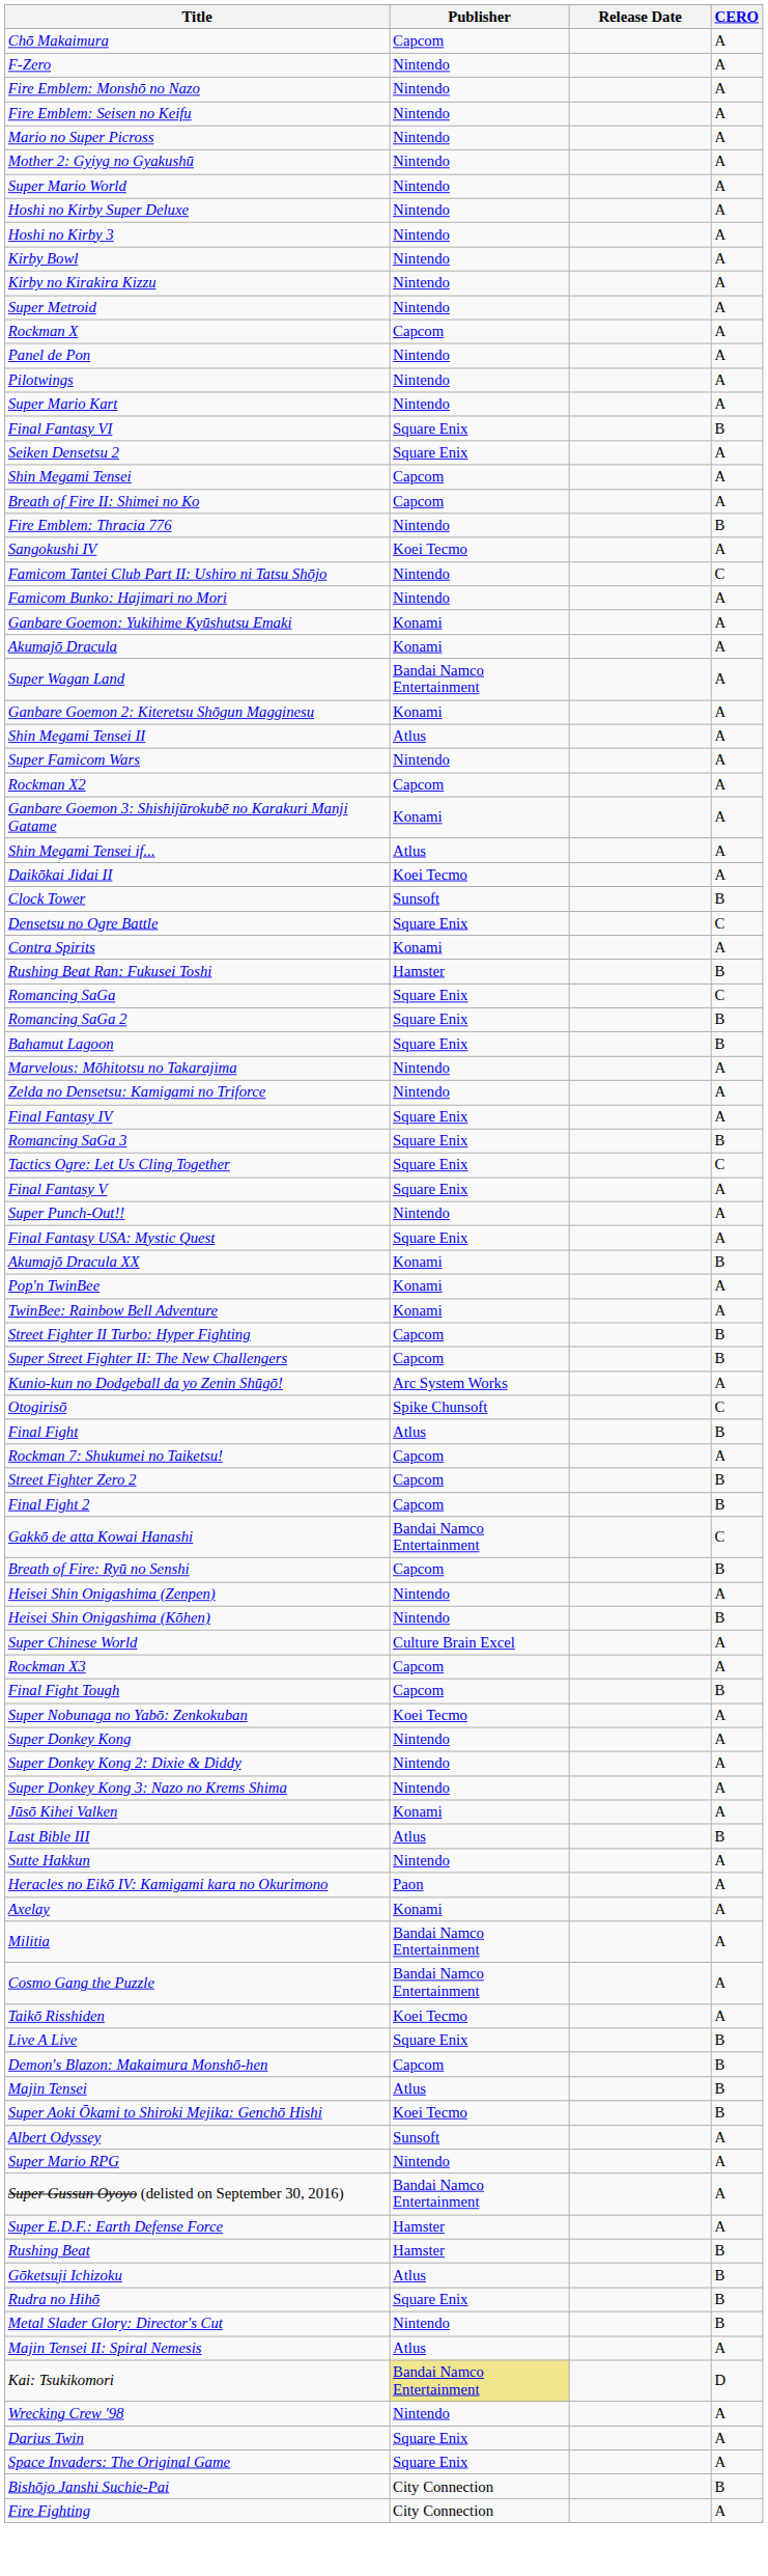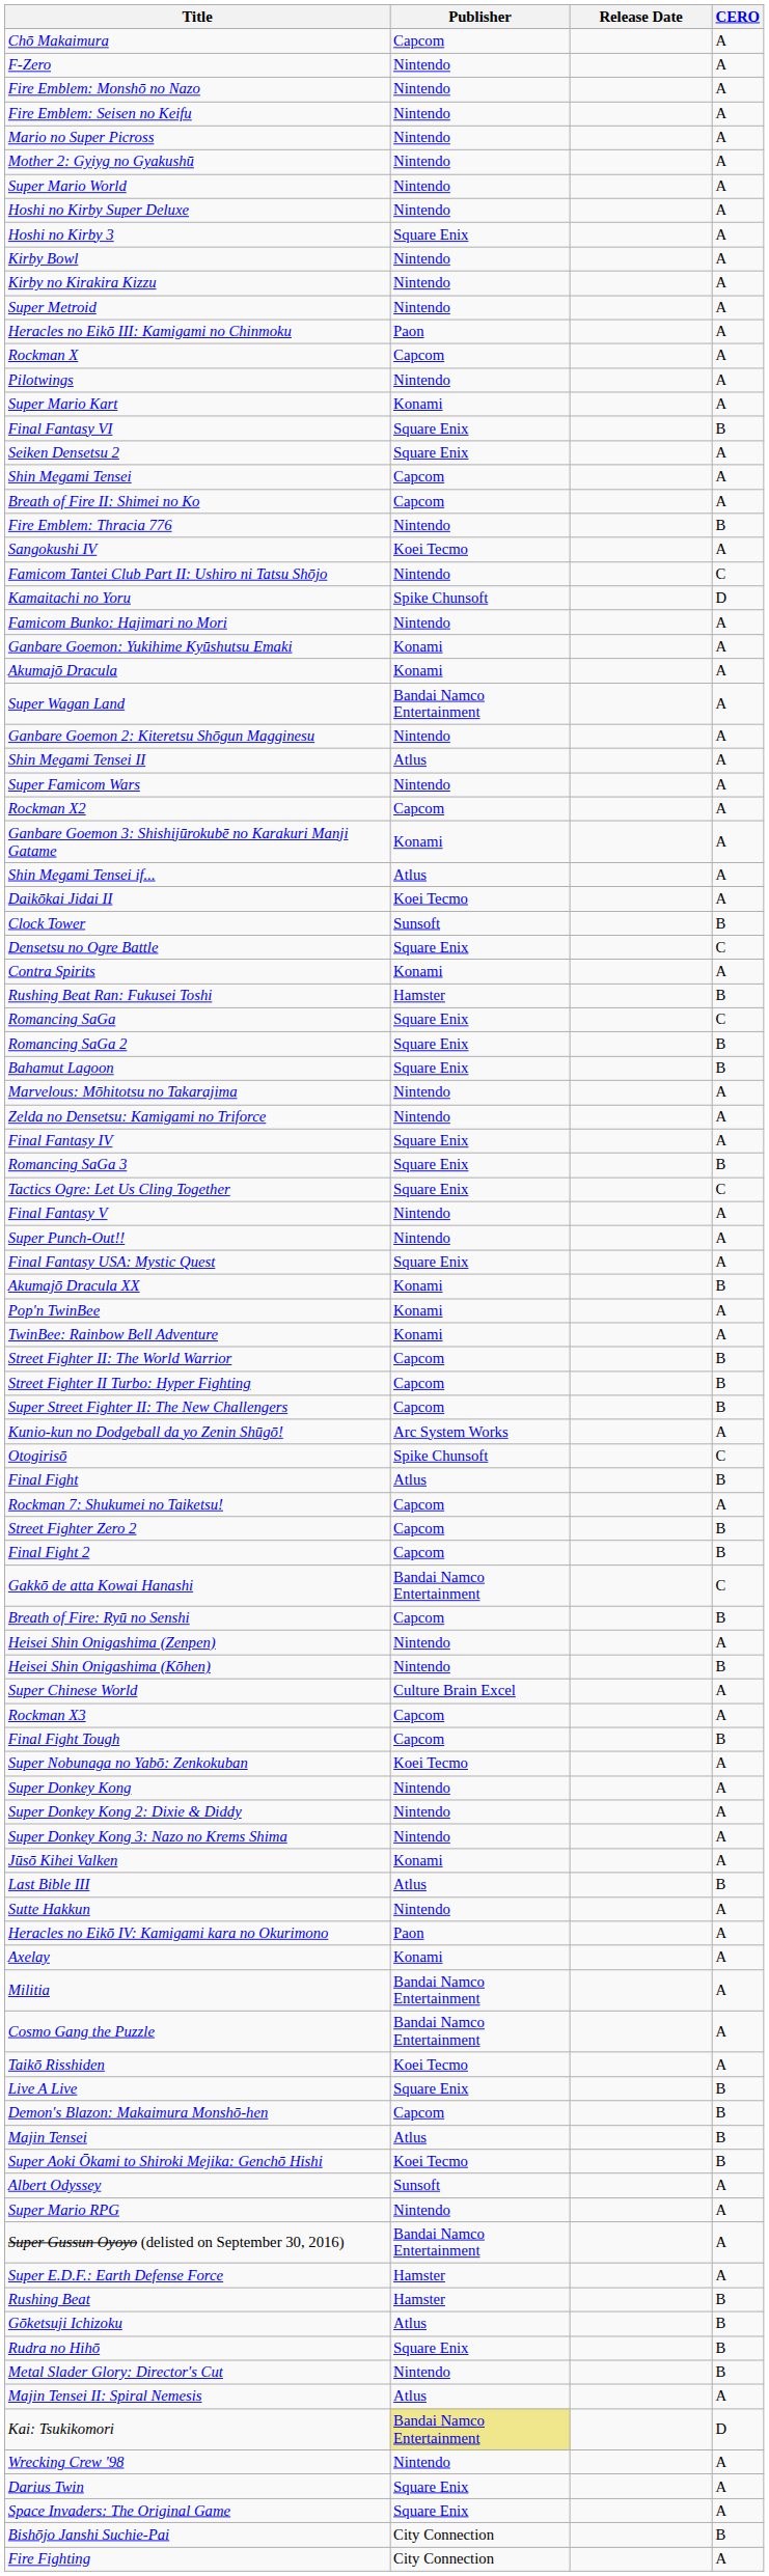 <table class="wikitable sortable" style="width:90%">
 <tr>
 <th width="55%">Title</th>
 <th width="25%">Publisher</th>
 <th width="20%">Release Date</th>
 <th width="10%"><a href='#'>CERO</a></th>
 </tr>
 <tr>
 <td><em><a href='#'>Chō Makaimura</a></em></td>
 <td><a href='#'>Capcom</a></td>
 <td></td>
 <td>A</td>
 </tr>
 <tr>
 <td><em><a href='#'>F-Zero</a></em></td>
 <td><a href='#'>Nintendo</a></td>
 <td></td>
 <td>A</td>
 </tr>
 <tr>
 <td><em><a href='#'>Fire Emblem: Monshō no Nazo</a></em></td>
 <td><a href='#'>Nintendo</a></td>
 <td></td>
 <td>A</td>
 </tr>
 <tr>
 <td><em><a href='#'>Fire Emblem: Seisen no Keifu</a></em></td>
 <td><a href='#'>Nintendo</a></td>
 <td></td>
 <td>A</td>
 </tr>
 <tr>
 <td><em><a href='#'>Mario no Super Picross</a></em></td>
 <td><a href='#'>Nintendo</a></td>
 <td></td>
 <td>A</td>
 </tr>
 <tr>
 <td><em><a href='#'>Mother 2: Gyiyg no Gyakushū</a></em></td>
 <td><a href='#'>Nintendo</a></td>
 <td></td>
 <td>A</td>
 </tr>
 <tr>
 <td><em><a href='#'>Super Mario World</a></em></td>
 <td><a href='#'>Nintendo</a></td>
 <td></td>
 <td>A</td>
 </tr>
 <tr>
 <td><em><a href='#'>Hoshi no Kirby Super Deluxe</a></em></td>
 <td><a href='#'>Nintendo</a></td>
 <td></td>
 <td>A</td>
 </tr>
 <tr>
 <td><em><a href='#'>Hoshi no Kirby 3</a></em></td>
-<td><a href='#'>Nintendo</a></td>
+<td><a href='#'>Square Enix</a></td>
 <td></td>
 <td>A</td>
 </tr>
 <tr>
 <td><em><a href='#'>Kirby Bowl</a></em></td>
 <td><a href='#'>Nintendo</a></td>
 <td></td>
 <td>A</td>
 </tr>
 <tr>
 <td><em><a href='#'>Kirby no Kirakira Kizzu</a></em></td>
 <td><a href='#'>Nintendo</a></td>
 <td></td>
 <td>A</td>
 </tr>
 <tr>
 <td><em><a href='#'>Super Metroid</a></em></td>
 <td><a href='#'>Nintendo</a></td>
 <td></td>
 <td>A</td>
 </tr>
 <tr>
-<td><em><a href='#'>Rockman X</a></em></td>
-<td><a href='#'>Capcom</a></td>
+<td><em><a href='#'>Heracles no Eikō III: Kamigami no Chinmoku</a></em></td>
+<td><a href='#'>Paon</a></td>
 <td></td>
 <td>A</td>
 </tr>
 <tr>
-<td><em><a href='#'>Panel de Pon</a></em></td>
-<td><a href='#'>Nintendo</a></td>
+<td><em><a href='#'>Rockman X</a></em></td>
+<td><a href='#'>Capcom</a></td>
 <td></td>
 <td>A</td>
 </tr>
 <tr>
 <td><em><a href='#'>Pilotwings</a></em></td>
 <td><a href='#'>Nintendo</a></td>
 <td></td>
 <td>A</td>
 </tr>
 <tr>
 <td><em><a href='#'>Super Mario Kart</a></em></td>
-<td><a href='#'>Nintendo</a></td>
+<td><a href='#'>Konami</a></td>
 <td></td>
 <td>A</td>
 </tr>
 <tr>
 <td><em><a href='#'>Final Fantasy VI</a></em></td>
 <td><a href='#'>Square Enix</a></td>
 <td></td>
 <td>B</td>
 </tr>
 <tr>
 <td><em><a href='#'>Seiken Densetsu 2</a></em></td>
 <td><a href='#'>Square Enix</a></td>
 <td></td>
 <td>A</td>
 </tr>
 <tr>
 <td><em><a href='#'>Shin Megami Tensei</a></em></td>
 <td><a href='#'>Capcom</a></td>
 <td></td>
 <td>A</td>
 </tr>
 <tr>
 <td><em><a href='#'>Breath of Fire II: Shimei no Ko</a></em></td>
 <td><a href='#'>Capcom</a></td>
 <td></td>
 <td>A</td>
 </tr>
 <tr>
 <td><em><a href='#'>Fire Emblem: Thracia 776</a></em></td>
 <td><a href='#'>Nintendo</a></td>
 <td></td>
 <td>B</td>
 </tr>
 <tr>
 <td><em><a href='#'>Sangokushi IV</a></em></td>
 <td><a href='#'>Koei Tecmo</a></td>
 <td></td>
 <td>A</td>
 </tr>
 <tr>
 <td><em><a href='#'>Famicom Tantei Club Part II: Ushiro ni Tatsu Shōjo</a></em></td>
 <td><a href='#'>Nintendo</a></td>
 <td></td>
 <td>C</td>
 </tr>
 <tr>
+<td><em><a href='#'>Kamaitachi no Yoru</a></em></td>
+<td><a href='#'>Spike Chunsoft</a></td>
+<td></td>
+<td>D</td>
+</tr>
+<tr>
 <td><em><a href='#'>Famicom Bunko: Hajimari no Mori</a></em></td>
 <td><a href='#'>Nintendo</a></td>
 <td></td>
 <td>A</td>
 </tr>
 <tr>
 <td><em><a href='#'>Ganbare Goemon: Yukihime Kyūshutsu Emaki</a></em></td>
 <td><a href='#'>Konami</a></td>
 <td></td>
 <td>A</td>
 </tr>
 <tr>
 <td><em><a href='#'>Akumajō Dracula</a></em></td>
 <td><a href='#'>Konami</a></td>
 <td></td>
 <td>A</td>
 </tr>
 <tr>
 <td><em><a href='#'>Super Wagan Land</a></em></td>
 <td><a href='#'>Bandai Namco Entertainment</a></td>
 <td></td>
 <td>A</td>
 </tr>
 <tr>
 <td><em><a href='#'>Ganbare Goemon 2: Kiteretsu Shōgun Magginesu</a></em></td>
-<td><a href='#'>Konami</a></td>
+<td><a href='#'>Nintendo</a></td>
 <td></td>
 <td>A</td>
 </tr>
 <tr>
 <td><em><a href='#'>Shin Megami Tensei II</a></em></td>
 <td><a href='#'>Atlus</a></td>
 <td></td>
 <td>A</td>
 </tr>
 <tr>
 <td><em><a href='#'>Super Famicom Wars</a></em></td>
 <td><a href='#'>Nintendo</a></td>
 <td></td>
 <td>A</td>
 </tr>
 <tr>
 <td><em><a href='#'>Rockman X2</a></em></td>
 <td><a href='#'>Capcom</a></td>
 <td></td>
 <td>A</td>
 </tr>
 <tr>
 <td><em><a href='#'>Ganbare Goemon 3: Shishijūrokubē no Karakuri Manji Gatame</a></em></td>
 <td><a href='#'>Konami</a></td>
 <td></td>
 <td>A</td>
 </tr>
 <tr>
 <td><em><a href='#'>Shin Megami Tensei if...</a></em></td>
 <td><a href='#'>Atlus</a></td>
 <td></td>
 <td>A</td>
 </tr>
 <tr>
 <td><em><a href='#'>Daikōkai Jidai II</a></em></td>
 <td><a href='#'>Koei Tecmo</a></td>
 <td></td>
 <td>A</td>
 </tr>
 <tr>
 <td><em><a href='#'>Clock Tower</a></em></td>
 <td><a href='#'>Sunsoft</a></td>
 <td></td>
 <td>B</td>
 </tr>
 <tr>
 <td><em><a href='#'>Densetsu no Ogre Battle</a></em></td>
 <td><a href='#'>Square Enix</a></td>
 <td></td>
 <td>C</td>
 </tr>
 <tr>
 <td><em><a href='#'>Contra Spirits</a></em></td>
 <td><a href='#'>Konami</a></td>
 <td></td>
 <td>A</td>
 </tr>
 <tr>
 <td><em><a href='#'>Rushing Beat Ran: Fukusei Toshi</a></em></td>
 <td><a href='#'>Hamster</a></td>
 <td></td>
 <td>B</td>
 </tr>
 <tr>
 <td><em><a href='#'>Romancing SaGa</a></em></td>
 <td><a href='#'>Square Enix</a></td>
 <td></td>
 <td>C</td>
 </tr>
 <tr>
 <td><em><a href='#'>Romancing SaGa 2</a></em></td>
 <td><a href='#'>Square Enix</a></td>
 <td></td>
 <td>B</td>
 </tr>
 <tr>
 <td><em><a href='#'>Bahamut Lagoon</a></em></td>
 <td><a href='#'>Square Enix</a></td>
 <td></td>
 <td>B</td>
 </tr>
 <tr>
 <td><em><a href='#'>Marvelous: Mōhitotsu no Takarajima</a></em></td>
 <td><a href='#'>Nintendo</a></td>
 <td></td>
 <td>A</td>
 </tr>
 <tr>
 <td><em><a href='#'>Zelda no Densetsu: Kamigami no Triforce</a></em></td>
 <td><a href='#'>Nintendo</a></td>
 <td></td>
 <td>A</td>
 </tr>
 <tr>
 <td><em><a href='#'>Final Fantasy IV</a></em></td>
 <td><a href='#'>Square Enix</a></td>
 <td></td>
 <td>A</td>
 </tr>
 <tr>
 <td><em><a href='#'>Romancing SaGa 3</a></em></td>
 <td><a href='#'>Square Enix</a></td>
 <td></td>
 <td>B</td>
 </tr>
 <tr>
 <td><em><a href='#'>Tactics Ogre: Let Us Cling Together</a></em></td>
 <td><a href='#'>Square Enix</a></td>
 <td></td>
 <td>C</td>
 </tr>
 <tr>
 <td><em><a href='#'>Final Fantasy V</a></em></td>
-<td><a href='#'>Square Enix</a></td>
+<td><a href='#'>Nintendo</a></td>
 <td></td>
 <td>A</td>
 </tr>
 <tr>
 <td><em><a href='#'>Super Punch-Out!!</a></em></td>
 <td><a href='#'>Nintendo</a></td>
 <td></td>
 <td>A</td>
 </tr>
 <tr>
 <td><em><a href='#'>Final Fantasy USA: Mystic Quest</a></em></td>
 <td><a href='#'>Square Enix</a></td>
 <td></td>
 <td>A</td>
 </tr>
 <tr>
 <td><em><a href='#'>Akumajō Dracula XX</a></em></td>
 <td><a href='#'>Konami</a></td>
 <td></td>
 <td>B</td>
 </tr>
 <tr>
 <td><em><a href='#'>Pop'n TwinBee</a></em></td>
 <td><a href='#'>Konami</a></td>
 <td></td>
 <td>A</td>
 </tr>
 <tr>
 <td><em><a href='#'>TwinBee: Rainbow Bell Adventure</a></em></td>
 <td><a href='#'>Konami</a></td>
 <td></td>
 <td>A</td>
+</tr>
+<tr>
+<td><em><a href='#'>Street Fighter II: The World Warrior</a></em></td>
+<td><a href='#'>Capcom</a></td>
+<td></td>
+<td>B</td>
 </tr>
 <tr>
 <td><em><a href='#'>Street Fighter II Turbo: Hyper Fighting</a></em></td>
 <td><a href='#'>Capcom</a></td>
 <td></td>
 <td>B</td>
 </tr>
 <tr>
 <td><em><a href='#'>Super Street Fighter II: The New Challengers</a></em></td>
 <td><a href='#'>Capcom</a></td>
 <td></td>
 <td>B</td>
 </tr>
 <tr>
 <td><em><a href='#'>Kunio-kun no Dodgeball da yo Zenin Shūgō!</a></em></td>
 <td><a href='#'>Arc System Works</a></td>
 <td></td>
 <td>A</td>
 </tr>
 <tr>
 <td><em><a href='#'>Otogirisō</a></em></td>
 <td><a href='#'>Spike Chunsoft</a></td>
 <td></td>
 <td>C</td>
 </tr>
 <tr>
 <td><em><a href='#'>Final Fight</a></em></td>
 <td><a href='#'>Atlus</a></td>
 <td></td>
 <td>B</td>
 </tr>
 <tr>
 <td><em><a href='#'>Rockman 7: Shukumei no Taiketsu!</a></em></td>
 <td><a href='#'>Capcom</a></td>
 <td></td>
 <td>A</td>
 </tr>
 <tr>
 <td><em><a href='#'>Street Fighter Zero 2</a></em></td>
 <td><a href='#'>Capcom</a></td>
 <td></td>
 <td>B</td>
 </tr>
 <tr>
 <td><em><a href='#'>Final Fight 2</a></em></td>
 <td><a href='#'>Capcom</a></td>
 <td></td>
 <td>B</td>
 </tr>
 <tr>
 <td><em><a href='#'>Gakkō de atta Kowai Hanashi</a></em></td>
 <td><a href='#'>Bandai Namco Entertainment</a></td>
 <td></td>
 <td>C</td>
 </tr>
 <tr>
 <td><em><a href='#'>Breath of Fire: Ryū no Senshi</a></em></td>
 <td><a href='#'>Capcom</a></td>
 <td></td>
 <td>B</td>
 </tr>
 <tr>
 <td><em><a href='#'>Heisei Shin Onigashima (Zenpen)</a></em></td>
 <td><a href='#'>Nintendo</a></td>
 <td></td>
 <td>A</td>
 </tr>
 <tr>
 <td><em><a href='#'>Heisei Shin Onigashima (Kōhen)</a></em></td>
 <td><a href='#'>Nintendo</a></td>
 <td></td>
 <td>B</td>
 </tr>
 <tr>
 <td><em><a href='#'>Super Chinese World</a></em></td>
 <td><a href='#'>Culture Brain Excel</a></td>
 <td></td>
 <td>A</td>
 </tr>
 <tr>
 <td><em><a href='#'>Rockman X3</a></em></td>
 <td><a href='#'>Capcom</a></td>
 <td></td>
 <td>A</td>
 </tr>
 <tr>
 <td><em><a href='#'>Final Fight Tough</a></em></td>
 <td><a href='#'>Capcom</a></td>
 <td></td>
 <td>B</td>
 </tr>
 <tr>
 <td><em><a href='#'>Super Nobunaga no Yabō: Zenkokuban</a></em></td>
 <td><a href='#'>Koei Tecmo</a></td>
 <td></td>
 <td>A</td>
 </tr>
 <tr>
 <td><em><a href='#'>Super Donkey Kong</a></em></td>
 <td><a href='#'>Nintendo</a></td>
 <td></td>
 <td>A</td>
 </tr>
 <tr>
 <td><em><a href='#'>Super Donkey Kong 2: Dixie & Diddy</a></em></td>
 <td><a href='#'>Nintendo</a></td>
 <td></td>
 <td>A</td>
 </tr>
 <tr>
 <td><em><a href='#'>Super Donkey Kong 3: Nazo no Krems Shima</a></em></td>
 <td><a href='#'>Nintendo</a></td>
 <td></td>
 <td>A</td>
 </tr>
 <tr>
 <td><em><a href='#'>Jūsō Kihei Valken</a></em></td>
 <td><a href='#'>Konami</a></td>
 <td></td>
 <td>A</td>
 </tr>
 <tr>
 <td><em><a href='#'>Last Bible III</a></em></td>
 <td><a href='#'>Atlus</a></td>
 <td></td>
 <td>B</td>
 </tr>
 <tr>
 <td><em><a href='#'>Sutte Hakkun</a></em></td>
 <td><a href='#'>Nintendo</a></td>
 <td></td>
 <td>A</td>
 </tr>
 <tr>
 <td><em><a href='#'>Heracles no Eikō IV: Kamigami kara no Okurimono</a></em></td>
 <td><a href='#'>Paon</a></td>
 <td></td>
 <td>A</td>
 </tr>
 <tr>
 <td><em><a href='#'>Axelay</a></em></td>
 <td><a href='#'>Konami</a></td>
 <td></td>
 <td>A</td>
 </tr>
 <tr>
 <td><em><a href='#'>Militia</a></em></td>
 <td><a href='#'>Bandai Namco Entertainment</a></td>
 <td></td>
 <td>A</td>
 </tr>
 <tr>
 <td><em><a href='#'>Cosmo Gang the Puzzle</a></em></td>
 <td><a href='#'>Bandai Namco Entertainment</a></td>
 <td></td>
 <td>A</td>
 </tr>
 <tr>
 <td><em><a href='#'>Taikō Risshiden</a></em></td>
 <td><a href='#'>Koei Tecmo</a></td>
 <td></td>
 <td>A</td>
 </tr>
 <tr>
 <td><em><a href='#'>Live A Live</a></em></td>
 <td><a href='#'>Square Enix</a></td>
 <td></td>
 <td>B</td>
 </tr>
 <tr>
 <td><em><a href='#'>Demon's Blazon: Makaimura Monshō-hen</a></em></td>
 <td><a href='#'>Capcom</a></td>
 <td></td>
 <td>B</td>
 </tr>
 <tr>
 <td><em><a href='#'>Majin Tensei</a></em></td>
 <td><a href='#'>Atlus</a></td>
 <td></td>
 <td>B</td>
 </tr>
 <tr>
 <td><em><a href='#'>Super Aoki Ōkami to Shiroki Mejika: Genchō Hishi</a></em></td>
 <td><a href='#'>Koei Tecmo</a></td>
 <td></td>
 <td>B</td>
 </tr>
 <tr>
 <td><em><a href='#'>Albert Odyssey</a></em></td>
 <td><a href='#'>Sunsoft</a></td>
 <td></td>
 <td>A</td>
 </tr>
 <tr>
 <td><em><a href='#'>Super Mario RPG</a></em></td>
 <td><a href='#'>Nintendo</a></td>
 <td></td>
 <td>A</td>
 </tr>
 <tr>
 <td><em><s>Super Gussun Oyoyo</s></em> (delisted on September 30, 2016)</td>
 <td><a href='#'>Bandai Namco Entertainment</a></td>
 <td></td>
 <td>A</td>
 </tr>
 <tr>
 <td><em><a href='#'>Super E.D.F.: Earth Defense Force</a></em></td>
 <td><a href='#'>Hamster</a></td>
 <td></td>
 <td>A</td>
 </tr>
 <tr>
 <td><em><a href='#'>Rushing Beat</a></em></td>
 <td><a href='#'>Hamster</a></td>
 <td></td>
 <td>B</td>
 </tr>
 <tr>
 <td><em><a href='#'>Gōketsuji Ichizoku</a></em></td>
 <td><a href='#'>Atlus</a></td>
 <td></td>
 <td>B</td>
 </tr>
 <tr>
 <td><em><a href='#'>Rudra no Hihō</a></em></td>
 <td><a href='#'>Square Enix</a></td>
 <td></td>
 <td>B</td>
 </tr>
 <tr>
 <td><em><a href='#'>Metal Slader Glory: Director's Cut</a></em></td>
 <td><a href='#'>Nintendo</a></td>
 <td></td>
 <td>B</td>
 </tr>
 <tr>
 <td><em><a href='#'>Majin Tensei II: Spiral Nemesis</a></em></td>
 <td><a href='#'>Atlus</a></td>
 <td></td>
 <td>A</td>
 </tr>
 <tr>
 <td><em>Kai: Tsukikomori</em></td>
 <td style="background: khaki;"><a href='#'>Bandai Namco Entertainment</a></td>
 <td></td>
 <td>D</td>
 </tr>
 <tr>
 <td><em><a href='#'>Wrecking Crew '98</a></em></td>
 <td><a href='#'>Nintendo</a></td>
 <td></td>
 <td>A</td>
 </tr>
 <tr>
 <td><em><a href='#'>Darius Twin</a></em></td>
 <td><a href='#'>Square Enix</a></td>
 <td></td>
 <td>A</td>
 </tr>
 <tr>
 <td><em><a href='#'>Space Invaders: The Original Game</a></em></td>
 <td><a href='#'>Square Enix</a></td>
 <td></td>
 <td>A</td>
 </tr>
 <tr>
 <td><em><a href='#'>Bishōjo Janshi Suchie-Pai</a></em></td>
 <td>City Connection</td>
 <td></td>
 <td>B</td>
 </tr>
 <tr>
 <td><em><a href='#'>Fire Fighting</a></em></td>
 <td>City Connection</td>
 <td></td>
 <td>A</td>
 </tr>
 </table>
